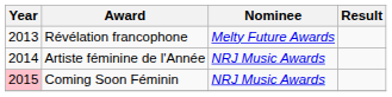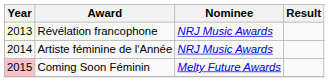 <table class="wikitable">
 <tr>
 <th style="text-align:center;">Year</th>
 <th style="text-align:center;">Award</th>
 <th style="text-align:center;">Nominee</th>
 <th style="text-align:center;">Result</th>
 </tr>
 <tr>
-<td>2013</td>
+<td style="background: lightyellow;">2013</td>
 <td>Révélation francophone</td>
-<td><em><a href='#'>Melty Future Awards</a></em></td>
+<td><em><a href='#'>NRJ Music Awards</a></em></td>
 <td></td>
 </tr>
 <tr>
 <td>2014</td>
 <td>Artiste féminine de l'Année</td>
 <td><em><a href='#'>NRJ Music Awards</a></em></td>
 <td></td>
 </tr>
 <tr>
 <td style="background: pink;">2015</td>
 <td>Coming Soon Féminin</td>
-<td><em><a href='#'>NRJ Music Awards</a></em></td>
+<td><em><a href='#'>Melty Future Awards</a></em></td>
 <td></td>
 </tr>
 <tr>
 </tr>
 </table>
